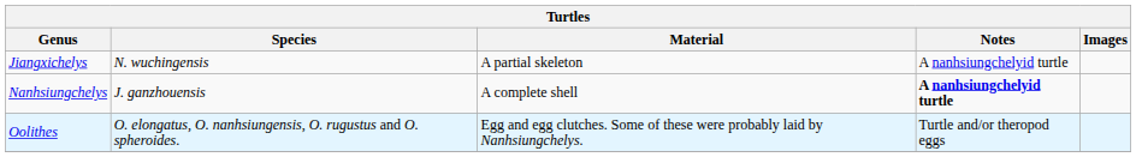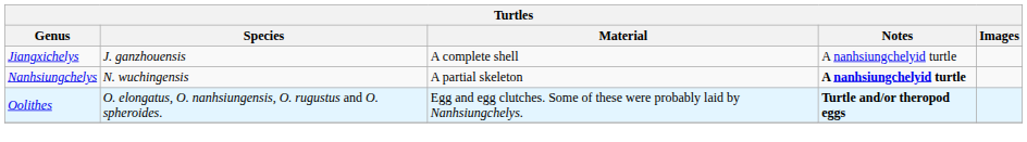 <table class="wikitable" align="center">
 <tr>
 <th colspan="7" style="text-align:center;"><strong>Turtles</strong></th>
 </tr>
 <tr>
 <th>Genus</th>
 <th>Species</th>
 <th>Material</th>
 <th>Notes</th>
 <th>Images</th>
 </tr>
 <tr>
 <td><em><a href='#'>Jiangxichelys</a></em></td>
-<td><em>N. wuchingensis</em></td>
-<td>A partial skeleton</td>
+<td><em>J. ganzhouensis</em></td>
+<td>A complete shell</td>
 <td>A <a href='#'>nanhsiungchelyid</a> turtle</td>
 <td></td>
 </tr>
 <tr>
 <td><em><a href='#'>Nanhsiungchelys</a></em></td>
-<td><em>J. ganzhouensis</em></td>
-<td>A complete shell</td>
+<td><em>N. wuchingensis</em></td>
+<td>A partial skeleton</td>
 <td><strong>A <a href='#'>nanhsiungchelyid</a> turtle</strong></td>
 <td></td>
 </tr>
 <tr>
 <td style="background:#e3f5ff;"><em><a href='#'>Oolithes</a></em></td>
 <td style="background:#e3f5ff;"><em>O. elongatus</em>, <em>O. nanhsiungensis</em>, <em>O. rugustus</em> and <em>O. spheroides</em>.</td>
 <td style="background:#e3f5ff;">Egg and egg clutches. Some of these were probably laid by <em>Nanhsiungchelys</em>.</td>
-<td style="background:#e3f5ff;">Turtle and/or theropod eggs</td>
+<td style="background:#e3f5ff;"><strong>Turtle and/or theropod eggs</strong></td>
 <td style="background:#e3f5ff;"></td>
 </tr>
 <tr>
 </tr>
 </table>
